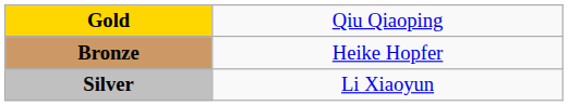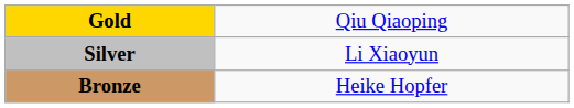 <table class="wikitable" style="text-align:center; " width="35%">
 <tr>
 <td bgcolor="gold"><strong>Gold</strong></td>
 <td><a href='#'>Qiu Qiaoping</a><br>  <small><em></em></small></td>
 </tr>
 <tr>
+<td bgcolor="silver"><strong>Silver</strong></td>
+<td><a href='#'>Li Xiaoyun</a><br>  <small><em></em></small></td>
+</tr>
+<tr>
 <td bgcolor="CC9966"><strong>Bronze</strong></td>
 <td><a href='#'>Heike Hopfer</a><br>  <small><em></em></small></td>
 </tr>
-<tr>
-<td bgcolor="silver"><strong>Silver</strong></td>
-<td><a href='#'>Li Xiaoyun</a><br>  <small><em></em></small></td>
-</tr>
 </table>
